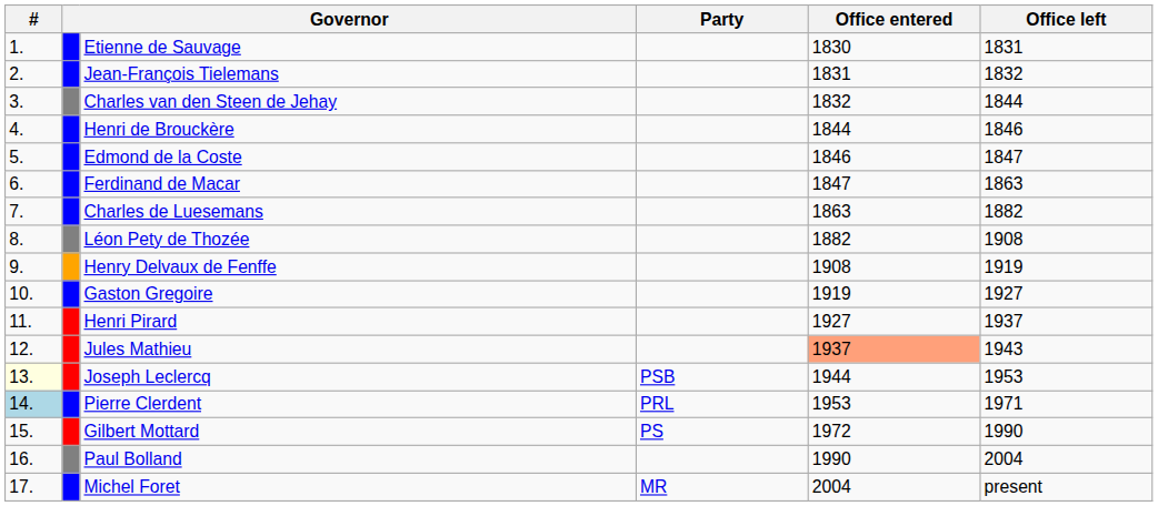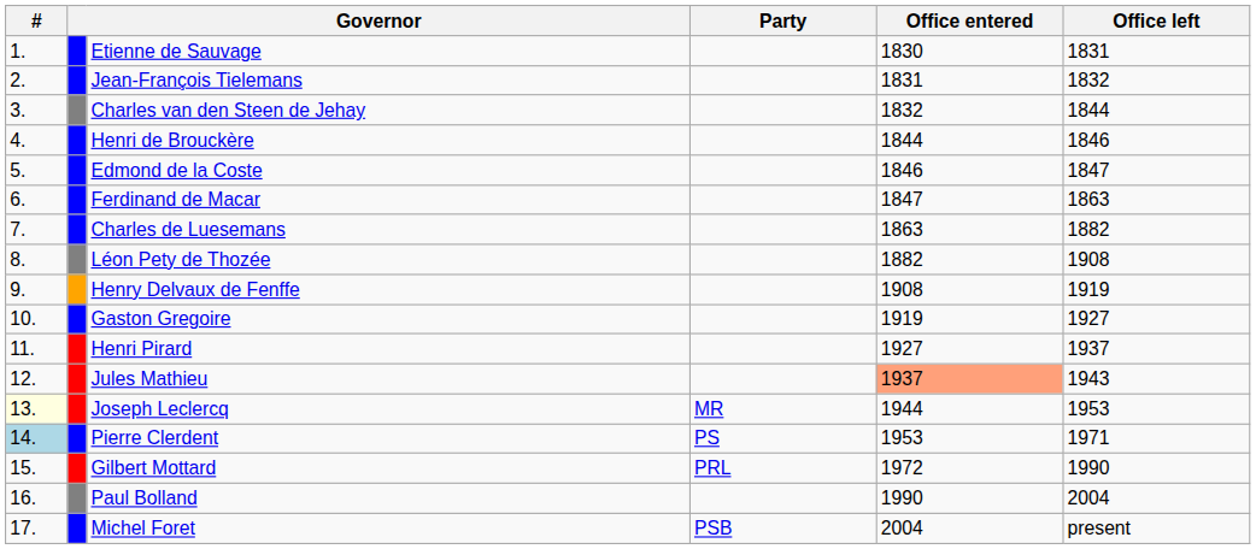 <table class="wikitable" style="text-align:left; font-size:90%; width:75%">
 <tr>
 <th>#</th>
 <th colspan=2 width=50%>Governor</th>
 <th width=15%>Party</th>
 <th width=15%>Office entered</th>
 <th width=15%>Office left</th>
 </tr>
 <tr>
 <td>1.</td>
 <td bgcolor="blue"></td>
 <td><a href='#'>Etienne de Sauvage</a></td>
 <td></td>
 <td>1830</td>
 <td>1831</td>
 </tr>
 <tr>
 <td>2.</td>
 <td bgcolor="blue"></td>
 <td><a href='#'>Jean-François Tielemans</a></td>
 <td></td>
 <td>1831</td>
 <td>1832</td>
 </tr>
 <tr>
 <td>3.</td>
 <td bgcolor="grey"></td>
 <td><a href='#'>Charles van den Steen de Jehay</a></td>
 <td></td>
 <td>1832</td>
 <td>1844</td>
 </tr>
 <tr>
 <td>4.</td>
 <td bgcolor="blue"></td>
 <td><a href='#'>Henri de Brouckère</a></td>
 <td></td>
 <td>1844</td>
 <td>1846</td>
 </tr>
 <tr>
 <td>5.</td>
 <td bgcolor="blue"></td>
 <td><a href='#'>Edmond de la Coste</a></td>
 <td></td>
 <td>1846</td>
 <td>1847</td>
 </tr>
 <tr>
 <td>6.</td>
 <td bgcolor="blue"></td>
 <td><a href='#'>Ferdinand de Macar</a></td>
 <td></td>
 <td>1847</td>
 <td>1863</td>
 </tr>
 <tr>
 <td>7.</td>
 <td bgcolor="blue"></td>
 <td><a href='#'>Charles de Luesemans</a></td>
 <td></td>
 <td>1863</td>
 <td>1882</td>
 </tr>
 <tr>
 <td>8.</td>
 <td bgcolor="grey"></td>
 <td><a href='#'>Léon Pety de Thozée</a></td>
 <td></td>
 <td>1882</td>
 <td>1908</td>
 </tr>
 <tr>
 <td>9.</td>
 <td bgcolor="orange"></td>
 <td><a href='#'>Henry Delvaux de Fenffe</a></td>
 <td></td>
 <td>1908</td>
 <td>1919</td>
 </tr>
 <tr>
 <td>10.</td>
 <td bgcolor="blue"></td>
 <td><a href='#'>Gaston Gregoire</a></td>
 <td></td>
 <td>1919</td>
 <td>1927</td>
 </tr>
 <tr>
 <td>11.</td>
 <td bgcolor="red"></td>
 <td><a href='#'>Henri Pirard</a></td>
 <td></td>
 <td>1927</td>
 <td>1937</td>
 </tr>
 <tr>
 <td>12.</td>
 <td bgcolor="red"></td>
 <td><a href='#'>Jules Mathieu</a></td>
 <td></td>
 <td style="background: lightsalmon;">1937</td>
 <td>1943</td>
 </tr>
 <tr>
 <td style="background: lightyellow;">13.</td>
 <td bgcolor="red"></td>
 <td><a href='#'>Joseph Leclercq</a></td>
-<td><a href='#'>PSB</a></td>
+<td><a href='#'>MR</a></td>
 <td>1944</td>
 <td>1953</td>
 </tr>
 <tr>
 <td style="background: lightblue;">14.</td>
 <td bgcolor="blue"></td>
 <td><a href='#'>Pierre Clerdent</a></td>
-<td><a href='#'>PRL</a></td>
+<td><a href='#'>PS</a></td>
 <td>1953</td>
 <td>1971</td>
 </tr>
 <tr>
 <td>15.</td>
 <td bgcolor="red"></td>
 <td><a href='#'>Gilbert Mottard</a></td>
-<td><a href='#'>PS</a></td>
+<td><a href='#'>PRL</a></td>
 <td>1972</td>
 <td>1990</td>
 </tr>
 <tr>
 <td>16.</td>
 <td bgcolor="grey"></td>
 <td><a href='#'>Paul Bolland</a></td>
 <td></td>
 <td>1990</td>
 <td>2004</td>
 </tr>
 <tr>
 <td>17.</td>
 <td bgcolor="blue"></td>
 <td><a href='#'>Michel Foret</a></td>
-<td><a href='#'>MR</a></td>
+<td><a href='#'>PSB</a></td>
 <td>2004</td>
 <td>present</td>
 </tr>
 </table>
